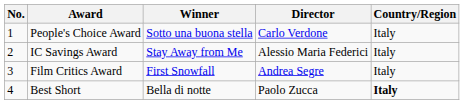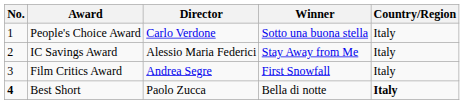 <table class="wikitable">
 <tr>
 <th>No.</th>
 <th>Award</th>
+<th>Director</th>
 <th>Winner</th>
-<th>Director</th>
 <th>Country/Region</th>
 </tr>
 <tr>
 <td>1</td>
 <td>People's Choice Award</td>
+<td><a href='#'>Carlo Verdone</a></td>
 <td><a href='#'>Sotto una buona stella</a></td>
-<td><a href='#'>Carlo Verdone</a></td>
 <td>Italy</td>
 </tr>
 <tr>
 <td>2</td>
 <td>IC Savings Award</td>
+<td>Alessio Maria Federici</td>
 <td><a href='#'>Stay Away from Me</a></td>
-<td>Alessio Maria Federici</td>
 <td>Italy</td>
 </tr>
 <tr>
 <td>3</td>
 <td>Film Critics Award</td>
+<td><a href='#'>Andrea Segre</a></td>
 <td><a href='#'>First Snowfall</a></td>
-<td><a href='#'>Andrea Segre</a></td>
 <td>Italy</td>
 </tr>
 <tr>
-<td>4</td>
+<td><strong>4</strong></td>
 <td>Best Short</td>
+<td>Paolo Zucca</td>
 <td>Bella di notte</td>
-<td>Paolo Zucca</td>
 <td><strong>Italy</strong></td>
 </tr>
 </table>
